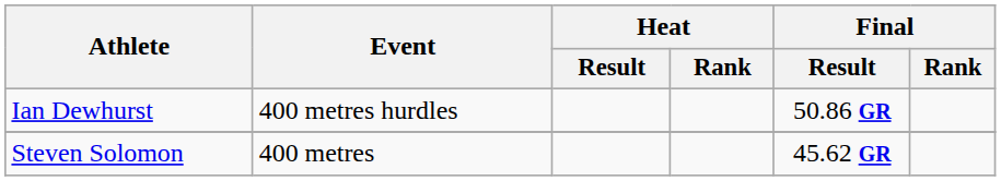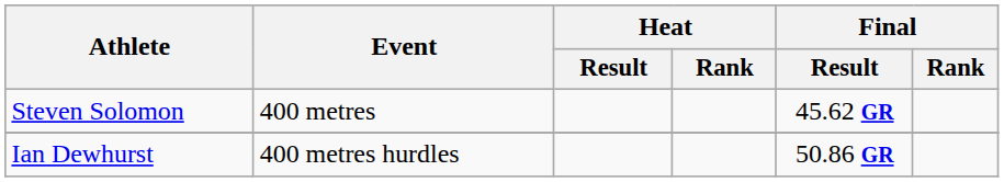 <table class=wikitable style=font-size:90%>
 <tr>
 <th rowspan=2 style="width:9em;">Athlete</th>
 <th rowspan=2 style="width:11em;">Event</th>
 <th colspan=2 style="width:8em;">Heat</th>
 <th colspan=2 style="width:8em;">Final</th>
 </tr>
 <tr style=font-size:95%>
 <th>Result</th>
 <th>Rank</th>
 <th>Result</th>
 <th>Rank</th>
 </tr>
 <tr align=center>
+<td align=left><a href='#'>Steven Solomon</a></td>
+<td align=left>400 metres</td>
+<td></td>
+<td></td>
+<td>45.62 <small><strong><a href='#'>GR</a></strong></small></td>
+<td></td>
+</tr>
+<tr>
+</tr>
+<tr align=center>
 <td align=left><a href='#'>Ian Dewhurst</a></td>
 <td align=left>400 metres hurdles</td>
 <td></td>
 <td></td>
 <td>50.86 <small><strong><a href='#'>GR</a></strong></small></td>
 <td></td>
 </tr>
-<tr>
-</tr>
-<tr align=center>
-<td align=left><a href='#'>Steven Solomon</a></td>
-<td align=left>400 metres</td>
-<td></td>
-<td></td>
-<td>45.62 <small><strong><a href='#'>GR</a></strong></small></td>
-<td></td>
-</tr>
 </table>
